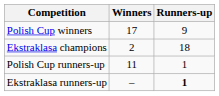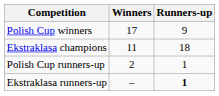 <table class="wikitable sortable">
 <tr>
 <th>Competition</th>
 <th>Winners</th>
 <th>Runners-up</th>
 </tr>
 <tr>
 <td><a href='#'>Polish Cup</a> winners</td>
 <td align=center>17</td>
 <td align=center>9</td>
 </tr>
 <tr>
 <td><a href='#'>Ekstraklasa</a> champions</td>
-<td align=center>2</td>
+<td align=center>11</td>
 <td align=center>18</td>
 </tr>
 <tr>
 <td>Polish Cup runners-up</td>
-<td align=center>11</td>
+<td align=center>2</td>
 <td align=center>1</td>
 </tr>
 <tr>
 <td>Ekstraklasa runners-up</td>
 <td align=center>–</td>
 <td align=center><strong>1</strong></td>
 </tr>
 </table>
